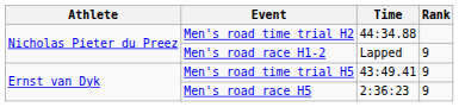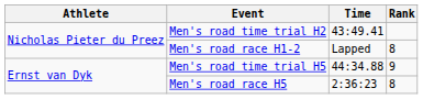 <table class=wikitable>
 <tr>
 <th>Athlete</th>
 <th>Event</th>
 <th>Time</th>
 <th>Rank</th>
 </tr>
 <tr>
 <td rowspan="2"><a href='#'>Nicholas Pieter du Preez</a></td>
 <td><a href='#'>Men's road time trial H2</a></td>
-<td>44:34.88</td>
+<td>43:49.41</td>
 <td></td>
 </tr>
 <tr>
 <td><a href='#'>Men's road race H1-2</a></td>
 <td>Lapped</td>
-<td>9</td>
+<td>8</td>
 </tr>
 <tr>
 <td rowspan="2"><a href='#'>Ernst van Dyk</a></td>
 <td><a href='#'>Men's road time trial H5</a></td>
-<td>43:49.41</td>
+<td>44:34.88</td>
 <td>9</td>
 </tr>
 <tr>
 <td><a href='#'>Men's road race H5</a></td>
 <td>2:36:23</td>
-<td>9</td>
+<td>8</td>
 </tr>
 </table>
